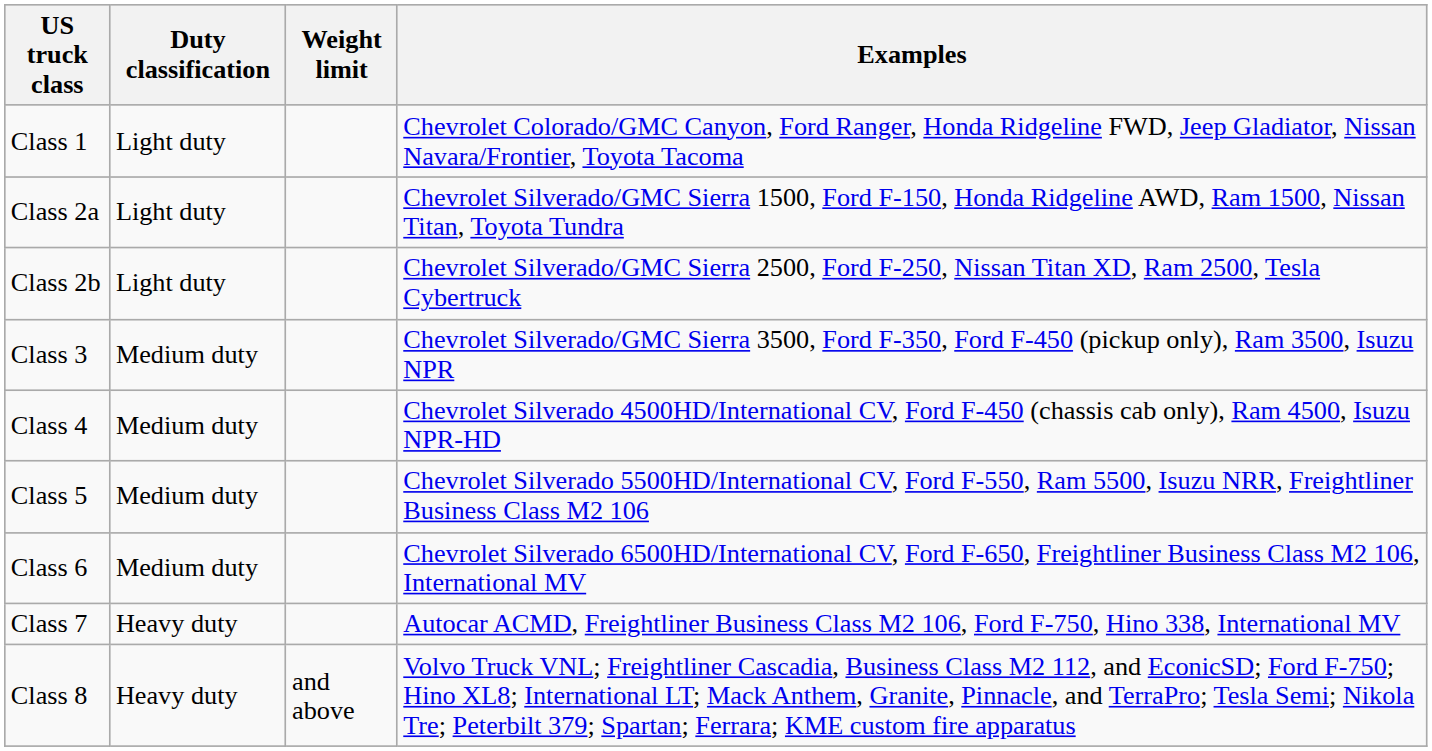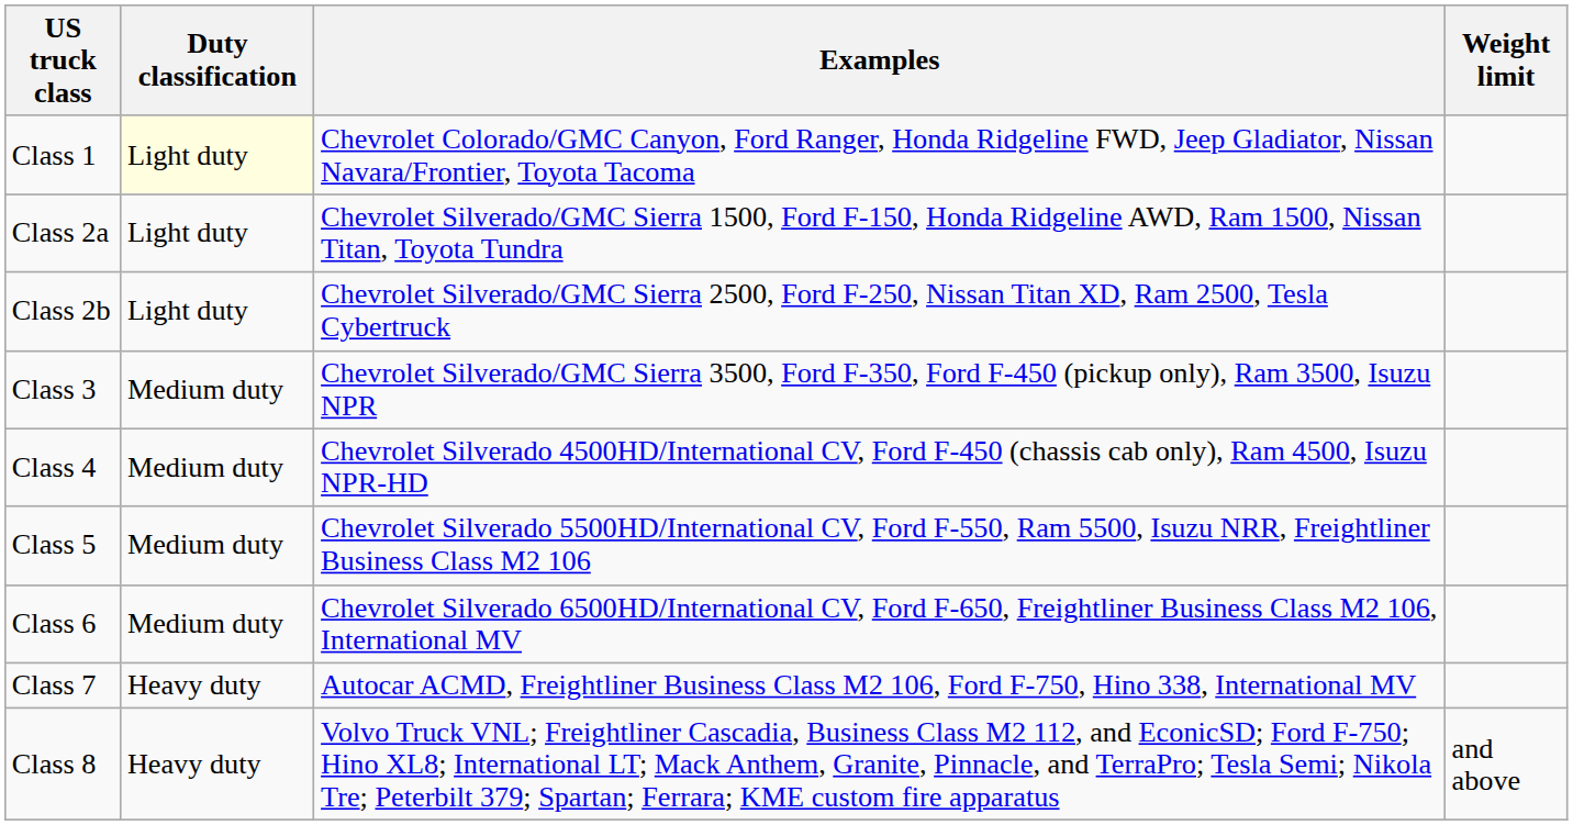 <table class="wikitable sortable">
 <tr>
 <th>US truck class</th>
 <th>Duty classification</th>
+<th>Examples</th>
 <th data-sort-type="number">Weight limit </th>
-<th>Examples</th>
 </tr>
 <tr>
 <td>Class 1</td>
-<td>Light duty</td>
+<td style="background: lightyellow;">Light duty</td>
+<td><a href='#'>Chevrolet Colorado/GMC Canyon</a>, <a href='#'>Ford Ranger</a>, <a href='#'>Honda Ridgeline</a> FWD, <a href='#'>Jeep Gladiator</a>, <a href='#'>Nissan Navara/Frontier</a>, <a href='#'>Toyota Tacoma</a> </td>
 <td></td>
-<td><a href='#'>Chevrolet Colorado/GMC Canyon</a>, <a href='#'>Ford Ranger</a>, <a href='#'>Honda Ridgeline</a> FWD, <a href='#'>Jeep Gladiator</a>, <a href='#'>Nissan Navara/Frontier</a>, <a href='#'>Toyota Tacoma</a> </td>
 </tr>
 <tr>
 <td>Class 2a</td>
 <td>Light duty</td>
+<td><a href='#'>Chevrolet Silverado/GMC Sierra</a> 1500, <a href='#'>Ford F-150</a>, <a href='#'>Honda Ridgeline</a> AWD, <a href='#'>Ram 1500</a>, <a href='#'>Nissan Titan</a>, <a href='#'>Toyota Tundra</a> </td>
 <td></td>
-<td><a href='#'>Chevrolet Silverado/GMC Sierra</a> 1500, <a href='#'>Ford F-150</a>, <a href='#'>Honda Ridgeline</a> AWD, <a href='#'>Ram 1500</a>, <a href='#'>Nissan Titan</a>, <a href='#'>Toyota Tundra</a> </td>
 </tr>
 <tr>
 <td>Class 2b</td>
 <td>Light duty</td>
+<td><a href='#'>Chevrolet Silverado/GMC Sierra</a> 2500, <a href='#'>Ford F-250</a>, <a href='#'> Nissan Titan XD</a>, <a href='#'>Ram 2500</a>, <a href='#'>Tesla Cybertruck</a> </td>
 <td></td>
-<td><a href='#'>Chevrolet Silverado/GMC Sierra</a> 2500, <a href='#'>Ford F-250</a>, <a href='#'> Nissan Titan XD</a>, <a href='#'>Ram 2500</a>, <a href='#'>Tesla Cybertruck</a> </td>
 </tr>
 <tr>
 <td>Class 3</td>
 <td>Medium duty</td>
+<td><a href='#'>Chevrolet Silverado/GMC Sierra</a> 3500, <a href='#'>Ford F-350</a>, <a href='#'>Ford F-450</a> (pickup only), <a href='#'>Ram 3500</a>, <a href='#'>Isuzu NPR</a> </td>
 <td></td>
-<td><a href='#'>Chevrolet Silverado/GMC Sierra</a> 3500, <a href='#'>Ford F-350</a>, <a href='#'>Ford F-450</a> (pickup only), <a href='#'>Ram 3500</a>, <a href='#'>Isuzu NPR</a> </td>
 </tr>
 <tr>
 <td>Class 4</td>
 <td>Medium duty</td>
+<td><a href='#'>Chevrolet Silverado 4500HD/International CV</a>, <a href='#'>Ford F-450</a> (chassis cab only), <a href='#'>Ram 4500</a>, <a href='#'>Isuzu NPR-HD</a> </td>
 <td></td>
-<td><a href='#'>Chevrolet Silverado 4500HD/International CV</a>, <a href='#'>Ford F-450</a> (chassis cab only), <a href='#'>Ram 4500</a>, <a href='#'>Isuzu NPR-HD</a> </td>
 </tr>
 <tr>
 <td>Class 5</td>
 <td>Medium duty</td>
+<td><a href='#'>Chevrolet Silverado 5500HD/International CV</a>, <a href='#'>Ford F-550</a>, <a href='#'>Ram 5500</a>, <a href='#'>Isuzu NRR</a>, <a href='#'>Freightliner Business Class M2 106</a></td>
 <td></td>
-<td><a href='#'>Chevrolet Silverado 5500HD/International CV</a>, <a href='#'>Ford F-550</a>, <a href='#'>Ram 5500</a>, <a href='#'>Isuzu NRR</a>, <a href='#'>Freightliner Business Class M2 106</a></td>
 </tr>
 <tr>
 <td>Class 6</td>
 <td>Medium duty</td>
+<td><a href='#'>Chevrolet Silverado 6500HD/International CV</a>, <a href='#'>Ford F-650</a>, <a href='#'>Freightliner Business Class M2 106</a>, <a href='#'>International MV</a></td>
 <td></td>
-<td><a href='#'>Chevrolet Silverado 6500HD/International CV</a>, <a href='#'>Ford F-650</a>, <a href='#'>Freightliner Business Class M2 106</a>, <a href='#'>International MV</a></td>
 </tr>
 <tr>
 <td>Class 7</td>
 <td>Heavy duty</td>
+<td><a href='#'>Autocar ACMD</a>, <a href='#'>Freightliner Business Class M2 106</a>, <a href='#'>Ford F-750</a>, <a href='#'>Hino 338</a>, <a href='#'>International MV</a></td>
 <td></td>
-<td><a href='#'>Autocar ACMD</a>, <a href='#'>Freightliner Business Class M2 106</a>, <a href='#'>Ford F-750</a>, <a href='#'>Hino 338</a>, <a href='#'>International MV</a></td>
 </tr>
 <tr>
 <td>Class 8</td>
 <td>Heavy duty</td>
+<td><a href='#'>Volvo Truck VNL</a>; <a href='#'>Freightliner Cascadia</a>, <a href='#'>Business Class M2 112</a>, and <a href='#'>EconicSD</a>; <a href='#'>Ford F-750</a>; <a href='#'>Hino XL8</a>; <a href='#'>International LT</a>; <a href='#'>Mack Anthem</a>, <a href='#'>Granite</a>, <a href='#'>Pinnacle</a>, and <a href='#'>TerraPro</a>; <a href='#'>Tesla Semi</a>; <a href='#'>Nikola Tre</a>; <a href='#'>Peterbilt 379</a>; <a href='#'>Spartan</a>; <a href='#'>Ferrara</a>; <a href='#'>KME custom fire apparatus</a></td>
 <td> and above</td>
-<td><a href='#'>Volvo Truck VNL</a>; <a href='#'>Freightliner Cascadia</a>, <a href='#'>Business Class M2 112</a>, and <a href='#'>EconicSD</a>; <a href='#'>Ford F-750</a>; <a href='#'>Hino XL8</a>; <a href='#'>International LT</a>; <a href='#'>Mack Anthem</a>, <a href='#'>Granite</a>, <a href='#'>Pinnacle</a>, and <a href='#'>TerraPro</a>; <a href='#'>Tesla Semi</a>; <a href='#'>Nikola Tre</a>; <a href='#'>Peterbilt 379</a>; <a href='#'>Spartan</a>; <a href='#'>Ferrara</a>; <a href='#'>KME custom fire apparatus</a></td>
 </tr>
 </table>
